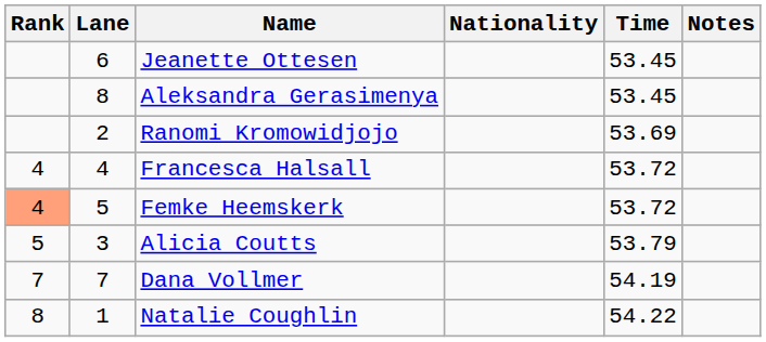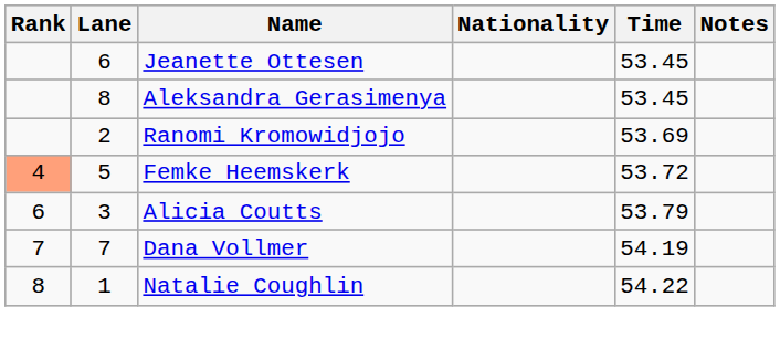 <table class="wikitable sortable" style="text-align:center">
 <tr>
 <th>Rank</th>
 <th>Lane</th>
 <th>Name</th>
 <th>Nationality</th>
 <th>Time</th>
 <th>Notes</th>
 </tr>
 <tr>
 <td></td>
 <td>6</td>
 <td align=left><a href='#'>Jeanette Ottesen</a></td>
 <td align=left></td>
 <td>53.45</td>
 <td></td>
 </tr>
 <tr>
 <td></td>
 <td>8</td>
 <td align=left><a href='#'>Aleksandra Gerasimenya</a></td>
 <td align=left></td>
 <td>53.45</td>
 <td></td>
 </tr>
 <tr>
 <td></td>
 <td>2</td>
 <td align=left><a href='#'>Ranomi Kromowidjojo</a></td>
 <td align=left></td>
 <td>53.69</td>
 <td></td>
 </tr>
 <tr>
-<td>4</td>
-<td>4</td>
-<td align=left><a href='#'>Francesca Halsall</a></td>
-<td align=left></td>
-<td>53.72</td>
-<td></td>
-</tr>
-<tr>
 <td style="background: lightsalmon;">4</td>
 <td>5</td>
 <td align=left><a href='#'>Femke Heemskerk</a></td>
 <td align=left></td>
 <td>53.72</td>
 <td></td>
 </tr>
 <tr>
-<td>5</td>
+<td>6</td>
 <td>3</td>
 <td align=left><a href='#'>Alicia Coutts</a></td>
 <td align=left></td>
 <td>53.79</td>
 <td></td>
 </tr>
 <tr>
 <td>7</td>
 <td>7</td>
 <td align=left><a href='#'>Dana Vollmer</a></td>
 <td align=left></td>
 <td>54.19</td>
 <td></td>
 </tr>
 <tr>
 <td>8</td>
 <td>1</td>
 <td align=left><a href='#'>Natalie Coughlin</a></td>
 <td align=left></td>
 <td>54.22</td>
 <td></td>
 </tr>
 </table>
